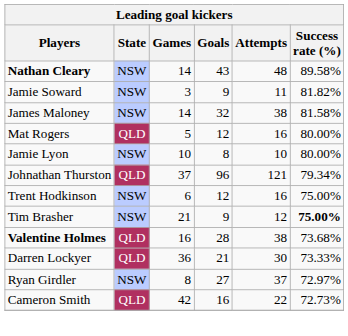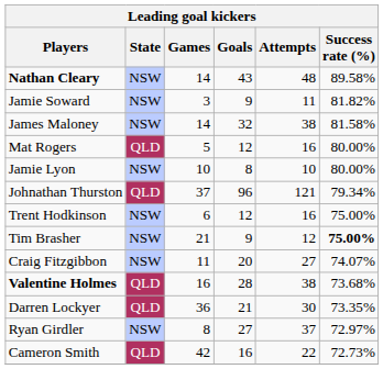 <table class="wikitable sortable" style="margin: 1em auto; text-align:right">
 <tr>
 <th colspan=6>Leading goal kickers</th>
 </tr>
 <tr>
 <th>Players</th>
 <th>State</th>
 <th>Games</th>
 <th>Goals</th>
 <th>Attempts</th>
 <th>Success <br> rate (%)</th>
 </tr>
 <tr>
 <td align=left><strong>Nathan Cleary</strong></td>
 <td style="background:#bcf; text-align:center">NSW</td>
 <td>14</td>
 <td>43</td>
 <td>48</td>
 <td>89.58%</td>
 </tr>
 <tr>
 <td align=left>Jamie Soward</td>
 <td style="background:#bcf; text-align:center">NSW</td>
 <td>3</td>
 <td>9</td>
 <td>11</td>
 <td>81.82%</td>
 </tr>
 <tr>
 <td align=left>James Maloney</td>
 <td style="background:#bcf; text-align:center">NSW</td>
 <td>14</td>
 <td>32</td>
 <td>38</td>
 <td>81.58%</td>
 </tr>
 <tr>
 <td align=left>Mat Rogers</td>
 <td style="background:#b03060; color:white; text-align:center">QLD</td>
 <td>5</td>
 <td>12</td>
 <td>16</td>
 <td>80.00%</td>
 </tr>
 <tr>
 <td align=left>Jamie Lyon</td>
 <td style="background:#bcf; text-align:center">NSW</td>
 <td>10</td>
 <td>8</td>
 <td>10</td>
 <td>80.00%</td>
 </tr>
 <tr>
 <td align=left>Johnathan Thurston</td>
 <td style="background:#b03060; color:white; text-align:center">QLD</td>
 <td>37</td>
 <td>96</td>
 <td>121</td>
 <td>79.34%</td>
 </tr>
 <tr>
 <td align=left>Trent Hodkinson</td>
 <td style="background:#bcf; text-align:center">NSW</td>
 <td>6</td>
 <td>12</td>
 <td>16</td>
 <td>75.00%</td>
 </tr>
 <tr>
 <td align=left>Tim Brasher</td>
 <td style="background:#bcf; text-align:center">NSW</td>
 <td>21</td>
 <td>9</td>
 <td>12</td>
 <td><strong>75.00%</strong></td>
 </tr>
 <tr>
+<td align=left>Craig Fitzgibbon</td>
+<td style="background:#bcf; text-align:center">NSW</td>
+<td>11</td>
+<td>20</td>
+<td>27</td>
+<td>74.07%</td>
+</tr>
+<tr>
 <td align="left"><strong>Valentine Holmes </strong></td>
 <td style="background:#b03060; color:white; text-align:center">QLD</td>
 <td>16</td>
 <td>28</td>
 <td>38</td>
 <td>73.68%</td>
 </tr>
 <tr>
 <td align=left>Darren Lockyer</td>
 <td style="background:#b03060; color:white; text-align:center">QLD</td>
 <td>36</td>
 <td>21</td>
 <td>30</td>
-<td>73.33%</td>
+<td>73.35%</td>
 </tr>
 <tr>
 <td align=left>Ryan Girdler</td>
 <td style="background:#bcf; text-align:center">NSW</td>
 <td>8</td>
 <td>27</td>
 <td>37</td>
 <td>72.97%</td>
 </tr>
 <tr>
 <td align=left>Cameron Smith</td>
 <td style="background:#b03060; color:white; text-align:center">QLD</td>
 <td>42</td>
 <td>16</td>
 <td>22</td>
 <td>72.73%</td>
 </tr>
 <tr>
 </tr>
 </table>
